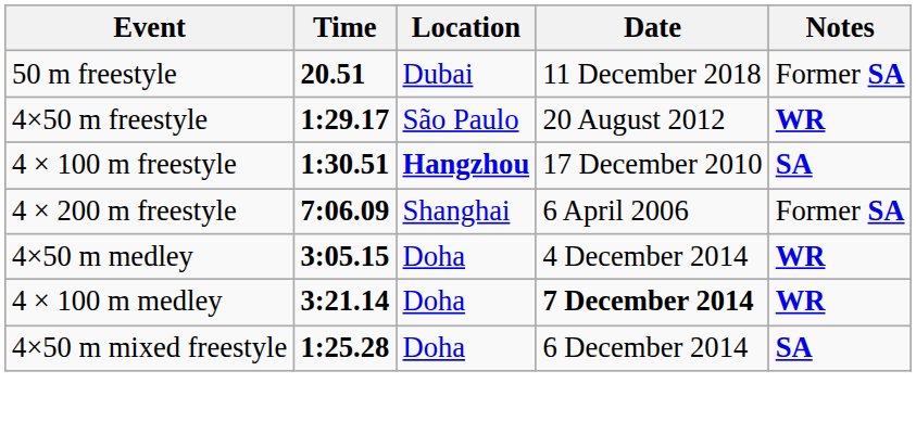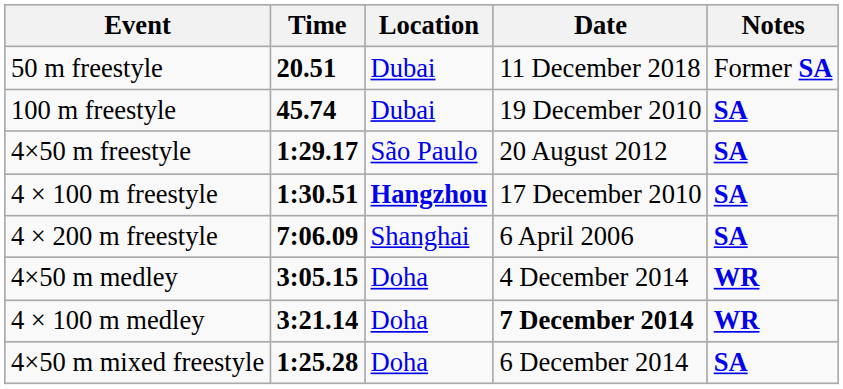 <table class="wikitable">
 <tr>
 <th>Event</th>
 <th>Time</th>
 <th>Location</th>
 <th>Date</th>
 <th>Notes</th>
 </tr>
 <tr>
 <td>50 m freestyle</td>
 <td><strong>20.51</strong></td>
 <td><a href='#'>Dubai</a></td>
 <td>11 December 2018</td>
 <td>Former <strong><a href='#'>SA</a></strong></td>
 </tr>
 <tr>
+<td>100 m freestyle</td>
+<td><strong>45.74</strong></td>
+<td><a href='#'>Dubai</a></td>
+<td>19 December 2010</td>
+<td><strong><a href='#'>SA</a></strong></td>
+</tr>
+<tr>
 <td>4×50 m freestyle</td>
 <td><strong>1:29.17</strong></td>
 <td><a href='#'>São Paulo</a></td>
 <td>20 August 2012</td>
-<td><strong><a href='#'>WR</a></strong></td>
+<td><strong><a href='#'>SA</a></strong></td>
 </tr>
 <tr>
 <td>4 × 100 m freestyle</td>
 <td><strong>1:30.51</strong></td>
 <td><strong><a href='#'>Hangzhou</a></strong></td>
 <td>17 December 2010</td>
 <td><strong><a href='#'>SA</a></strong></td>
 </tr>
 <tr>
 <td>4 × 200 m freestyle</td>
 <td><strong>7:06.09</strong></td>
 <td><a href='#'>Shanghai</a></td>
 <td>6 April 2006</td>
-<td>Former <strong><a href='#'>SA</a></strong></td>
+<td><strong><a href='#'>SA</a></strong></td>
 </tr>
 <tr>
 <td>4×50 m medley</td>
 <td><strong>3:05.15</strong></td>
 <td><a href='#'>Doha</a></td>
 <td>4 December 2014</td>
 <td><strong><a href='#'>WR</a></strong></td>
 </tr>
 <tr>
 <td>4 × 100 m medley</td>
 <td><strong>3:21.14</strong></td>
 <td><a href='#'>Doha</a></td>
 <td><strong>7 December 2014</strong></td>
 <td><strong><a href='#'>WR</a></strong></td>
 </tr>
 <tr>
 <td>4×50 m mixed freestyle</td>
 <td><strong>1:25.28</strong></td>
 <td><a href='#'>Doha</a></td>
 <td>6 December 2014</td>
 <td><strong><a href='#'>SA</a></strong></td>
 </tr>
 </table>
